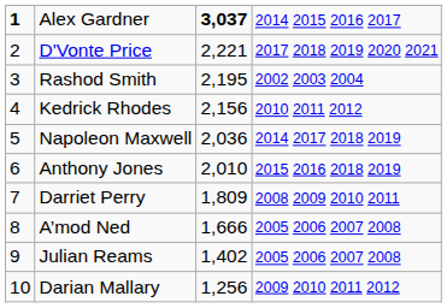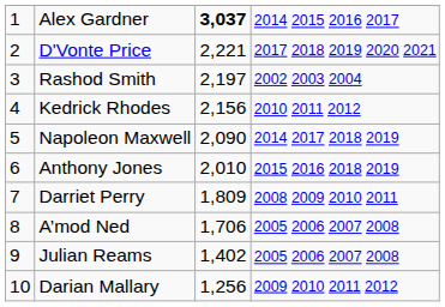 <table class="wikitable">
 <tr>
 </tr>
 <tr>
-<td><strong>1</strong></td>
+<td>1</td>
 <td>Alex Gardner</td>
 <td><strong>3,037</strong></td>
 <td style="font-size:80%;"><a href='#'>2014</a> <a href='#'>2015</a> <a href='#'>2016</a> <a href='#'>2017</a></td>
 </tr>
 <tr>
 <td>2</td>
 <td><a href='#'>D'Vonte Price</a></td>
 <td>2,221</td>
 <td style="font-size:80%;"><a href='#'>2017</a> <a href='#'>2018</a> <a href='#'>2019</a> <a href='#'>2020</a> <a href='#'>2021</a></td>
 </tr>
 <tr>
 <td>3</td>
 <td>Rashod Smith</td>
-<td>2,195</td>
+<td>2,197</td>
 <td style="font-size:80%;"><a href='#'>2002</a> <a href='#'>2003</a> <a href='#'>2004</a></td>
 </tr>
 <tr>
 <td>4</td>
 <td>Kedrick Rhodes</td>
 <td>2,156</td>
 <td style="font-size:80%;"><a href='#'>2010</a> <a href='#'>2011</a> <a href='#'>2012</a></td>
 </tr>
 <tr>
 <td>5</td>
 <td>Napoleon Maxwell</td>
-<td>2,036</td>
+<td>2,090</td>
 <td style="font-size:80%;"><a href='#'>2014</a> <a href='#'>2017</a> <a href='#'>2018</a> <a href='#'>2019</a></td>
 </tr>
 <tr>
 <td>6</td>
 <td>Anthony Jones</td>
 <td>2,010</td>
 <td style="font-size:80%;"><a href='#'>2015</a> <a href='#'>2016</a> <a href='#'>2018</a> <a href='#'>2019</a></td>
 </tr>
 <tr>
 <td>7</td>
 <td>Darriet Perry</td>
 <td>1,809</td>
 <td style="font-size:80%;"><a href='#'>2008</a> <a href='#'>2009</a> <a href='#'>2010</a> <a href='#'>2011</a></td>
 </tr>
 <tr>
 <td>8</td>
 <td>A’mod Ned</td>
-<td>1,666</td>
+<td>1,706</td>
 <td style="font-size:80%;"><a href='#'>2005</a> <a href='#'>2006</a> <a href='#'>2007</a> <a href='#'>2008</a></td>
 </tr>
 <tr>
 <td>9</td>
 <td>Julian Reams</td>
 <td>1,402</td>
 <td style="font-size:80%;"><a href='#'>2005</a> <a href='#'>2006</a> <a href='#'>2007</a> <a href='#'>2008</a></td>
 </tr>
 <tr>
 <td>10</td>
 <td>Darian Mallary</td>
 <td>1,256</td>
 <td style="font-size:80%;"><a href='#'>2009</a> <a href='#'>2010</a> <a href='#'>2011</a> <a href='#'>2012</a></td>
 </tr>
 </table>
